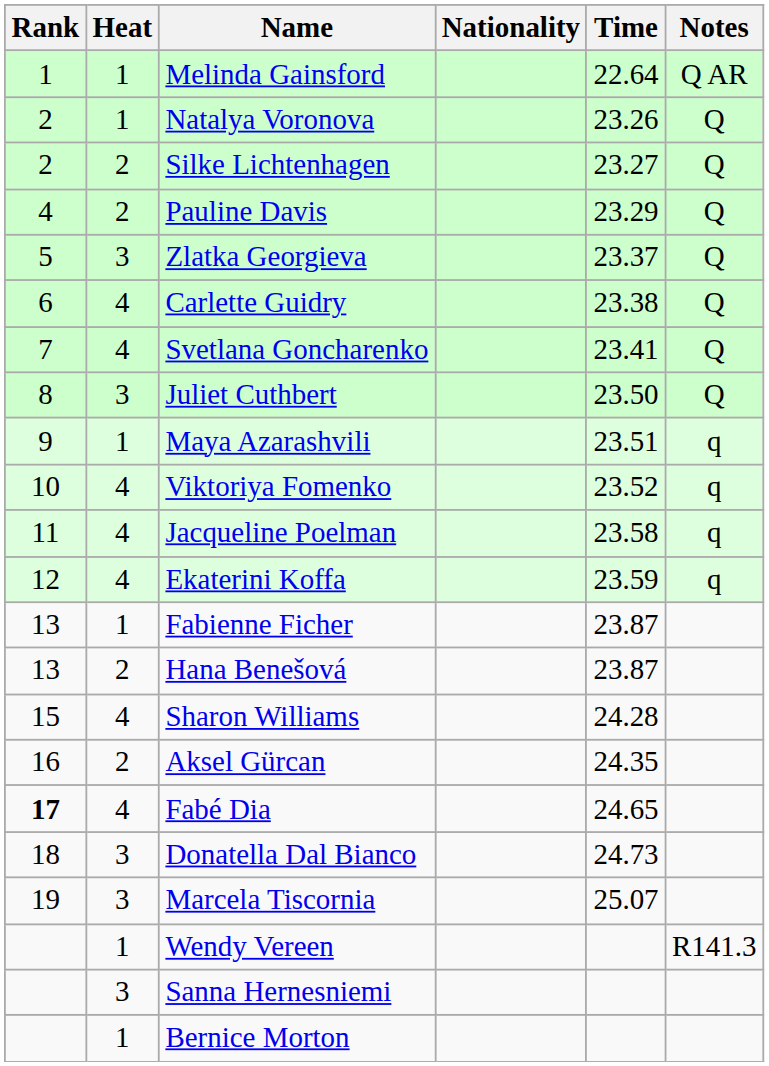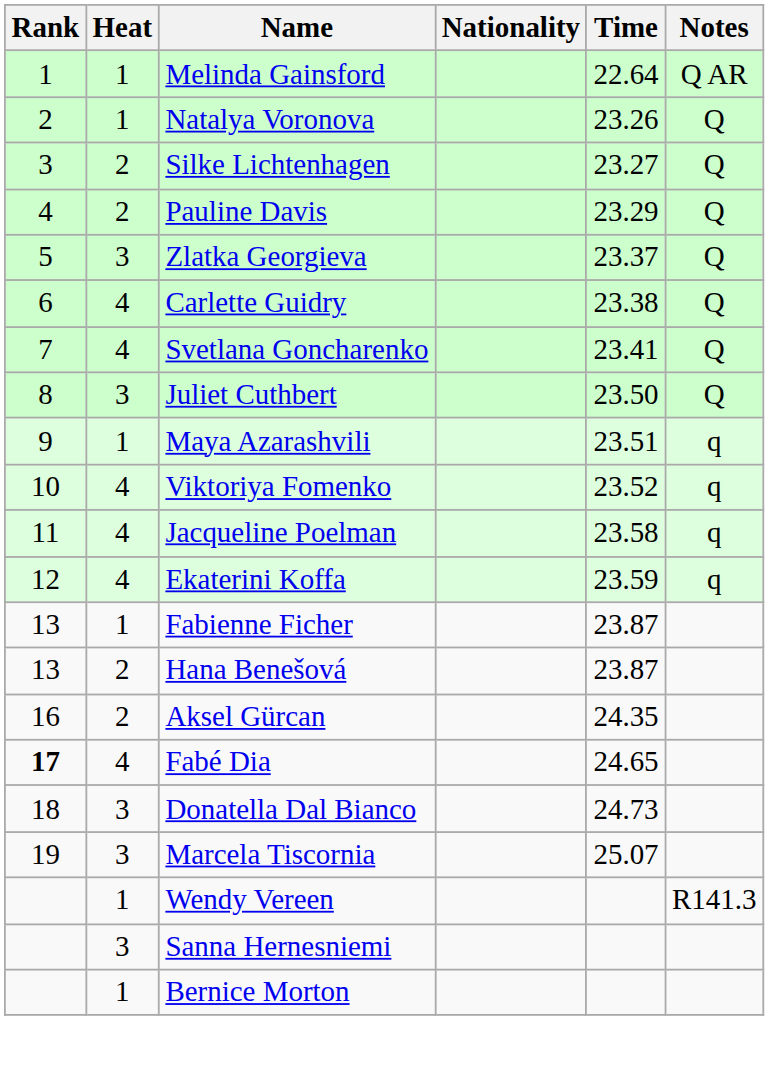 <table class="wikitable sortable" style="text-align:center">
 <tr>
 <th>Rank</th>
 <th>Heat</th>
 <th>Name</th>
 <th>Nationality</th>
 <th>Time</th>
 <th>Notes</th>
 </tr>
 <tr bgcolor=ccffcc>
 <td>1</td>
 <td>1</td>
 <td align="left"><a href='#'>Melinda Gainsford</a></td>
 <td align=left></td>
 <td>22.64</td>
 <td>Q AR</td>
 </tr>
 <tr bgcolor=ccffcc>
 <td>2</td>
 <td>1</td>
 <td align="left"><a href='#'>Natalya Voronova</a></td>
 <td align=left></td>
 <td>23.26</td>
 <td>Q</td>
 </tr>
 <tr bgcolor=ccffcc>
-<td>2</td>
+<td>3</td>
 <td>2</td>
 <td align="left"><a href='#'>Silke Lichtenhagen</a></td>
 <td align=left></td>
 <td>23.27</td>
 <td>Q</td>
 </tr>
 <tr bgcolor=ccffcc>
 <td>4</td>
 <td>2</td>
 <td align="left"><a href='#'>Pauline Davis</a></td>
 <td align=left></td>
 <td>23.29</td>
 <td>Q</td>
 </tr>
 <tr bgcolor=ccffcc>
 <td>5</td>
 <td>3</td>
 <td align="left"><a href='#'>Zlatka Georgieva</a></td>
 <td align=left></td>
 <td>23.37</td>
 <td>Q</td>
 </tr>
 <tr bgcolor=ccffcc>
 <td>6</td>
 <td>4</td>
 <td align="left"><a href='#'>Carlette Guidry</a></td>
 <td align=left></td>
 <td>23.38</td>
 <td>Q</td>
 </tr>
 <tr bgcolor=ccffcc>
 <td>7</td>
 <td>4</td>
 <td align="left"><a href='#'>Svetlana Goncharenko</a></td>
 <td align=left></td>
 <td>23.41</td>
 <td>Q</td>
 </tr>
 <tr bgcolor=ccffcc>
 <td>8</td>
 <td>3</td>
 <td align="left"><a href='#'>Juliet Cuthbert</a></td>
 <td align=left></td>
 <td>23.50</td>
 <td>Q</td>
 </tr>
 <tr bgcolor=ddffdd>
 <td>9</td>
 <td>1</td>
 <td align="left"><a href='#'>Maya Azarashvili</a></td>
 <td align=left></td>
 <td>23.51</td>
 <td>q</td>
 </tr>
 <tr bgcolor=ddffdd>
 <td>10</td>
 <td>4</td>
 <td align="left"><a href='#'>Viktoriya Fomenko</a></td>
 <td align=left></td>
 <td>23.52</td>
 <td>q</td>
 </tr>
 <tr bgcolor=ddffdd>
 <td>11</td>
 <td>4</td>
 <td align="left"><a href='#'>Jacqueline Poelman</a></td>
 <td align=left></td>
 <td>23.58</td>
 <td>q</td>
 </tr>
 <tr bgcolor=ddffdd>
 <td>12</td>
 <td>4</td>
 <td align="left"><a href='#'>Ekaterini Koffa</a></td>
 <td align=left></td>
 <td>23.59</td>
 <td>q</td>
 </tr>
 <tr>
 <td>13</td>
 <td>1</td>
 <td align="left"><a href='#'>Fabienne Ficher</a></td>
 <td align=left></td>
 <td>23.87</td>
 <td></td>
 </tr>
 <tr>
 <td>13</td>
 <td>2</td>
 <td align="left"><a href='#'>Hana Benešová</a></td>
 <td align=left></td>
 <td>23.87</td>
 <td></td>
 </tr>
 <tr>
-<td>15</td>
-<td>4</td>
-<td align="left"><a href='#'>Sharon Williams</a></td>
-<td align=left></td>
-<td>24.28</td>
-<td></td>
-</tr>
-<tr>
 <td>16</td>
 <td>2</td>
 <td align="left"><a href='#'>Aksel Gürcan</a></td>
 <td align=left></td>
 <td>24.35</td>
 <td></td>
 </tr>
 <tr>
 <td><strong>17</strong></td>
 <td>4</td>
 <td align="left"><a href='#'>Fabé Dia</a></td>
 <td align=left></td>
 <td>24.65</td>
 <td></td>
 </tr>
 <tr>
 <td>18</td>
 <td>3</td>
 <td align="left"><a href='#'>Donatella Dal Bianco</a></td>
 <td align=left></td>
 <td>24.73</td>
 <td></td>
 </tr>
 <tr>
 <td>19</td>
 <td>3</td>
 <td align="left"><a href='#'>Marcela Tiscornia</a></td>
 <td align=left></td>
 <td>25.07</td>
 <td></td>
 </tr>
 <tr>
 <td></td>
 <td>1</td>
 <td align="left"><a href='#'>Wendy Vereen</a></td>
 <td align=left></td>
 <td></td>
 <td>R141.3</td>
 </tr>
 <tr>
 <td></td>
 <td>3</td>
 <td align="left"><a href='#'>Sanna Hernesniemi</a></td>
 <td align=left></td>
 <td></td>
 <td></td>
 </tr>
 <tr>
 <td></td>
 <td>1</td>
 <td align="left"><a href='#'>Bernice Morton</a></td>
 <td align=left></td>
 <td></td>
 <td></td>
 </tr>
 </table>
